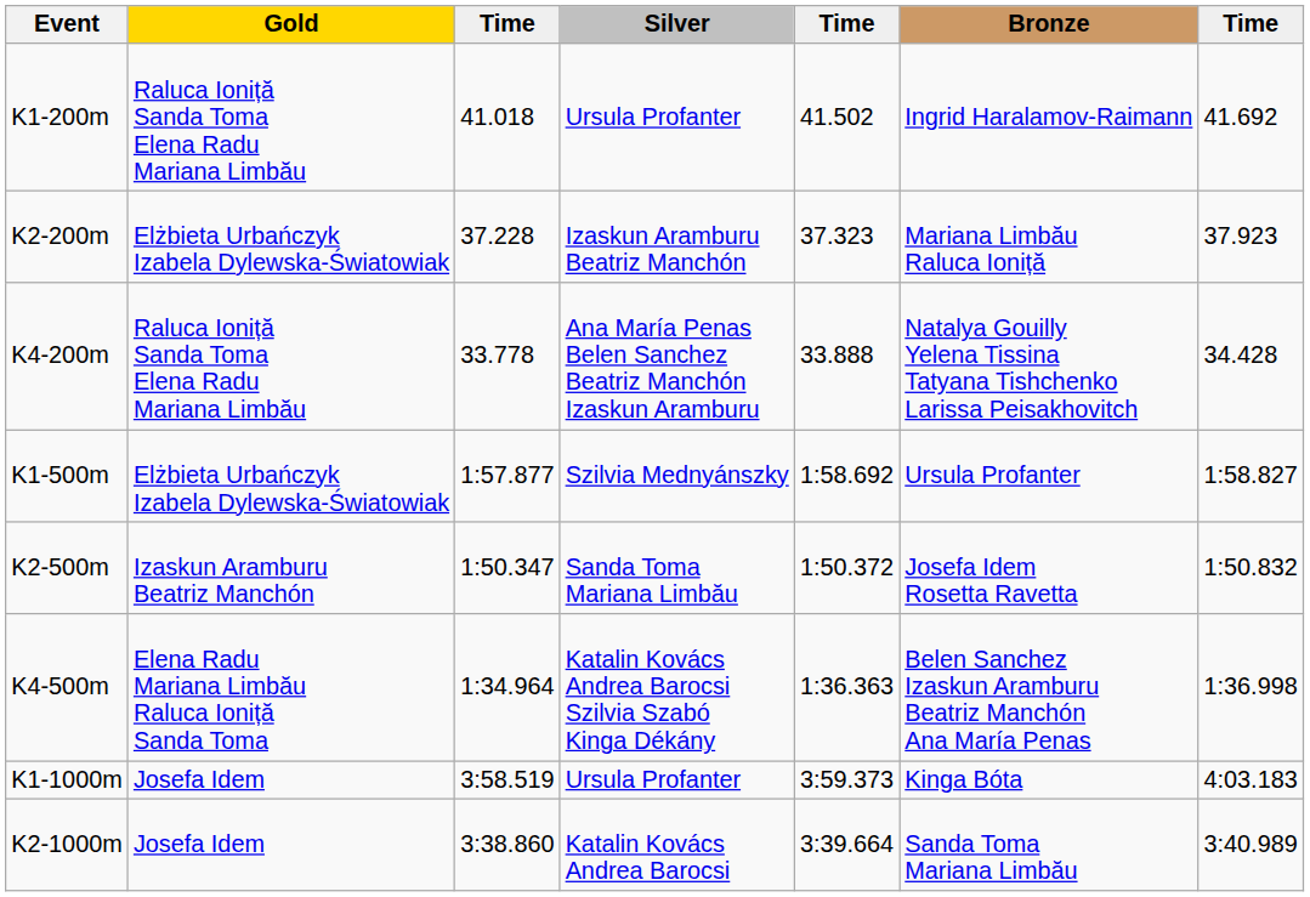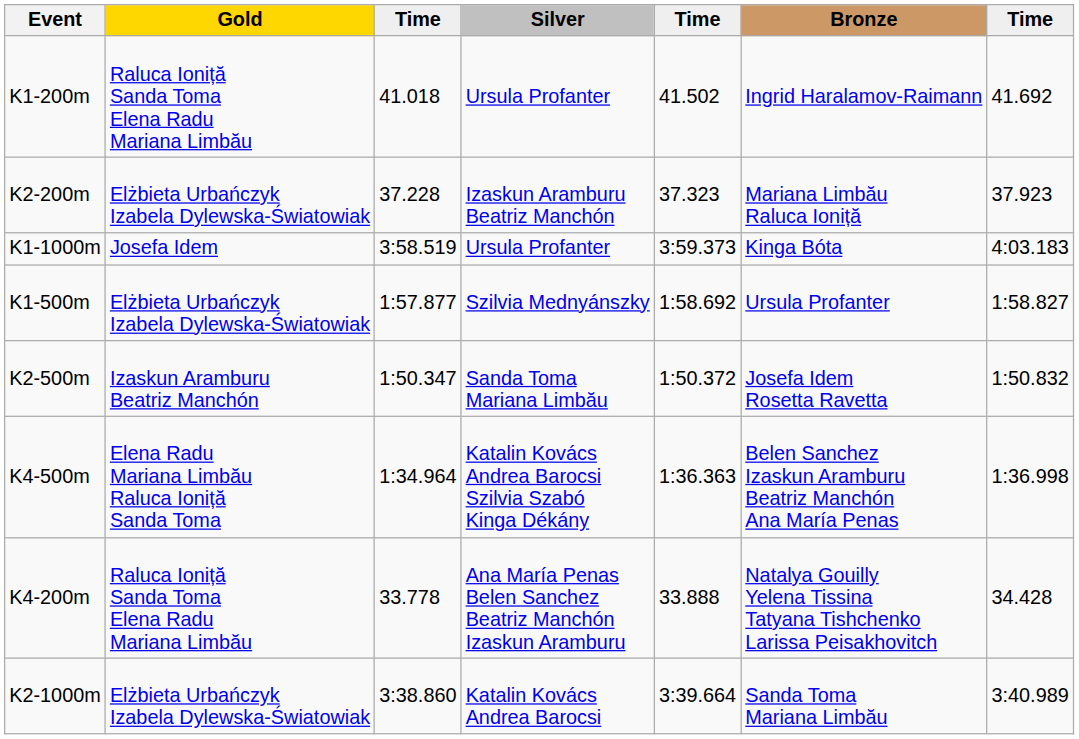 <table class="wikitable">
 <tr>
 <th>Event</th>
 <td align=center bgcolor="gold"><strong>Gold</strong></td>
 <td align=center bgcolor="EFEFEF"><strong>Time</strong></td>
 <td align=center bgcolor="silver"><strong>Silver</strong></td>
 <td align=center bgcolor="EFEFEF"><strong>Time</strong></td>
 <td align=center bgcolor="CC9966"><strong>Bronze</strong></td>
 <td align=center bgcolor="EFEFEF"><strong>Time</strong></td>
 </tr>
 <tr>
 <td>K1-200m</td>
 <td><br><a href='#'>Raluca Ioniță</a><br><a href='#'>Sanda Toma</a><br><a href='#'>Elena Radu</a><br><a href='#'>Mariana Limbău</a></td>
 <td>41.018</td>
 <td> <a href='#'>Ursula Profanter</a></td>
 <td>41.502</td>
 <td> <a href='#'>Ingrid Haralamov-Raimann</a></td>
 <td>41.692</td>
 </tr>
 <tr>
 <td>K2-200m</td>
 <td><br><a href='#'>Elżbieta Urbańczyk</a><br><a href='#'>Izabela Dylewska-Światowiak</a></td>
 <td>37.228</td>
 <td><br><a href='#'>Izaskun Aramburu</a><br><a href='#'>Beatriz Manchón</a></td>
 <td>37.323</td>
 <td><br><a href='#'>Mariana Limbău</a><br><a href='#'>Raluca Ioniță</a></td>
 <td>37.923</td>
 </tr>
 <tr>
-<td>K4-200m</td>
-<td><br><a href='#'>Raluca Ioniță</a><br><a href='#'>Sanda Toma</a><br><a href='#'>Elena Radu</a><br><a href='#'>Mariana Limbău</a></td>
-<td>33.778</td>
-<td><br><a href='#'>Ana María Penas</a><br><a href='#'>Belen Sanchez</a><br><a href='#'>Beatriz Manchón</a><br><a href='#'>Izaskun Aramburu</a></td>
-<td>33.888</td>
-<td><br><a href='#'>Natalya Gouilly</a><br><a href='#'>Yelena Tissina</a><br><a href='#'>Tatyana Tishchenko</a><br><a href='#'>Larissa Peisakhovitch</a></td>
-<td>34.428</td>
+<td>K1-1000m</td>
+<td> <a href='#'>Josefa Idem</a></td>
+<td>3:58.519</td>
+<td> <a href='#'>Ursula Profanter</a></td>
+<td>3:59.373</td>
+<td> <a href='#'>Kinga Bóta</a></td>
+<td>4:03.183</td>
 </tr>
 <tr>
 <td>K1-500m</td>
 <td><br><a href='#'>Elżbieta Urbańczyk</a><br><a href='#'>Izabela Dylewska-Światowiak</a></td>
 <td>1:57.877</td>
 <td> <a href='#'>Szilvia Mednyánszky</a></td>
 <td>1:58.692</td>
 <td> <a href='#'>Ursula Profanter</a></td>
 <td>1:58.827</td>
 </tr>
 <tr>
 <td>K2-500m</td>
 <td><br><a href='#'>Izaskun Aramburu</a><br><a href='#'>Beatriz Manchón</a></td>
 <td>1:50.347</td>
 <td><br><a href='#'>Sanda Toma</a><br><a href='#'>Mariana Limbău</a></td>
 <td>1:50.372</td>
 <td><br><a href='#'>Josefa Idem</a><br><a href='#'>Rosetta Ravetta</a></td>
 <td>1:50.832</td>
 </tr>
 <tr>
 <td>K4-500m</td>
 <td><br><a href='#'>Elena Radu</a><br><a href='#'>Mariana Limbău</a><br><a href='#'>Raluca Ioniță</a><br><a href='#'>Sanda Toma</a></td>
 <td>1:34.964</td>
 <td><br><a href='#'>Katalin Kovács</a><br><a href='#'>Andrea Barocsi</a><br><a href='#'>Szilvia Szabó</a><br><a href='#'>Kinga Dékány</a></td>
 <td>1:36.363</td>
 <td><br><a href='#'>Belen Sanchez</a><br><a href='#'>Izaskun Aramburu</a><br><a href='#'>Beatriz Manchón</a><br><a href='#'>Ana María Penas</a></td>
 <td>1:36.998</td>
 </tr>
 <tr>
-<td>K1-1000m</td>
-<td> <a href='#'>Josefa Idem</a></td>
-<td>3:58.519</td>
-<td> <a href='#'>Ursula Profanter</a></td>
-<td>3:59.373</td>
-<td> <a href='#'>Kinga Bóta</a></td>
-<td>4:03.183</td>
+<td>K4-200m</td>
+<td><br><a href='#'>Raluca Ioniță</a><br><a href='#'>Sanda Toma</a><br><a href='#'>Elena Radu</a><br><a href='#'>Mariana Limbău</a></td>
+<td>33.778</td>
+<td><br><a href='#'>Ana María Penas</a><br><a href='#'>Belen Sanchez</a><br><a href='#'>Beatriz Manchón</a><br><a href='#'>Izaskun Aramburu</a></td>
+<td>33.888</td>
+<td><br><a href='#'>Natalya Gouilly</a><br><a href='#'>Yelena Tissina</a><br><a href='#'>Tatyana Tishchenko</a><br><a href='#'>Larissa Peisakhovitch</a></td>
+<td>34.428</td>
 </tr>
 <tr>
 <td>K2-1000m</td>
-<td> <a href='#'>Josefa Idem</a></td>
+<td><br><a href='#'>Elżbieta Urbańczyk</a><br><a href='#'>Izabela Dylewska-Światowiak</a></td>
 <td>3:38.860</td>
 <td><br><a href='#'>Katalin Kovács</a><br><a href='#'>Andrea Barocsi</a></td>
 <td>3:39.664</td>
 <td><br><a href='#'>Sanda Toma</a><br><a href='#'>Mariana Limbău</a></td>
 <td>3:40.989</td>
 </tr>
 </table>
